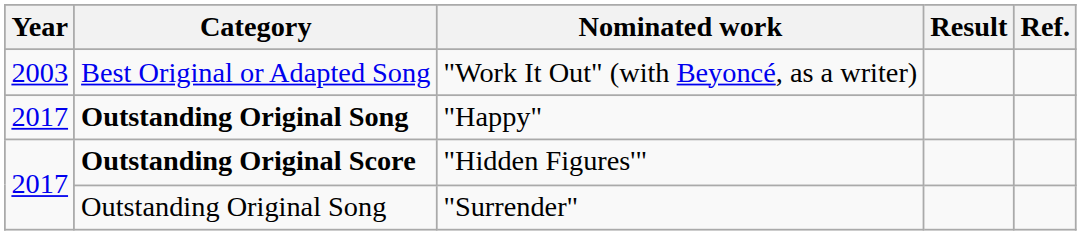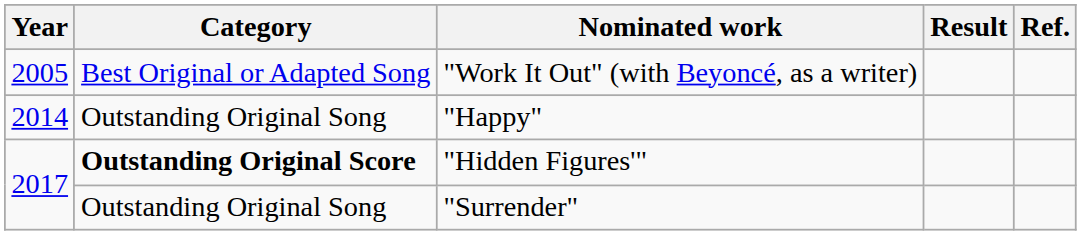 <table class="wikitable">
 <tr>
 <th>Year</th>
 <th>Category</th>
 <th>Nominated work</th>
 <th>Result</th>
 <th>Ref.</th>
 </tr>
 <tr>
-<td><a href='#'>2003</a></td>
+<td><a href='#'>2005</a></td>
 <td><a href='#'>Best Original or Adapted Song</a></td>
 <td>"Work It Out" (with <a href='#'>Beyoncé</a>, as a writer)</td>
 <td></td>
 <td align="center"></td>
 </tr>
 <tr>
-<td><a href='#'>2017</a></td>
-<td><strong>Outstanding Original Song</strong></td>
+<td><a href='#'>2014</a></td>
+<td>Outstanding Original Song</td>
 <td>"Happy"</td>
 <td></td>
 <td align="center"></td>
 </tr>
 <tr>
 <td rowspan=2><a href='#'>2017</a></td>
 <td><strong>Outstanding Original Score</strong></td>
 <td>"Hidden Figures'"</td>
 <td></td>
 <td align="center"></td>
 </tr>
 <tr>
 <td>Outstanding Original Song</td>
 <td>"Surrender"</td>
 <td></td>
 </tr>
 </table>
